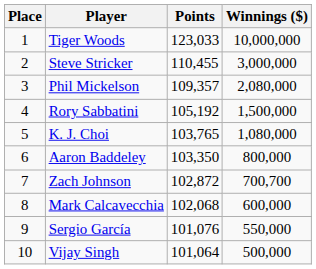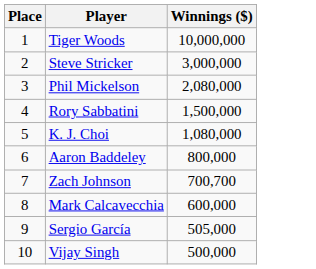 <table class="wikitable">
 <tr>
 <th>Place</th>
 <th>Player</th>
-<th>Points</th>
 <th>Winnings ($)</th>
 </tr>
 <tr>
 <td align="center">1</td>
 <td> <a href='#'>Tiger Woods</a></td>
-<td>123,033</td>
 <td align="center">10,000,000</td>
 </tr>
 <tr>
 <td align="center">2</td>
 <td> <a href='#'>Steve Stricker</a></td>
-<td>110,455</td>
 <td align="center">3,000,000</td>
 </tr>
 <tr>
 <td align="center">3</td>
 <td> <a href='#'>Phil Mickelson</a></td>
-<td>109,357</td>
 <td align="center">2,080,000</td>
 </tr>
 <tr>
 <td align="center">4</td>
 <td> <a href='#'>Rory Sabbatini</a></td>
-<td>105,192</td>
 <td align="center">1,500,000</td>
 </tr>
 <tr>
 <td align="center">5</td>
 <td> <a href='#'>K. J. Choi</a></td>
-<td>103,765</td>
 <td align="center">1,080,000</td>
 </tr>
 <tr>
 <td align="center">6</td>
 <td> <a href='#'>Aaron Baddeley</a></td>
-<td>103,350</td>
 <td align="center">800,000</td>
 </tr>
 <tr>
 <td align="center">7</td>
 <td> <a href='#'>Zach Johnson</a></td>
-<td>102,872</td>
 <td align="center">700,700</td>
 </tr>
 <tr>
 <td align="center">8</td>
 <td> <a href='#'>Mark Calcavecchia</a></td>
-<td>102,068</td>
 <td align="center">600,000</td>
 </tr>
 <tr>
 <td align="center">9</td>
 <td> <a href='#'>Sergio García</a></td>
-<td>101,076</td>
-<td align="center">550,000</td>
+<td align="center">505,000</td>
 </tr>
 <tr>
 <td align="center">10</td>
 <td> <a href='#'>Vijay Singh</a></td>
-<td>101,064</td>
 <td align="center">500,000</td>
 </tr>
 </table>
